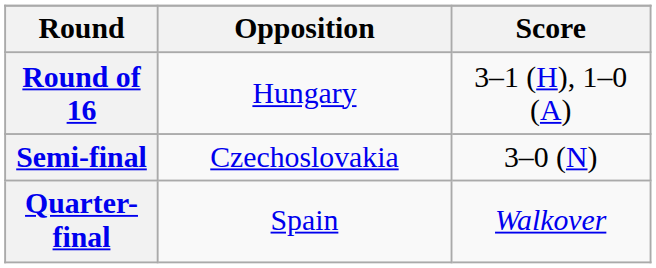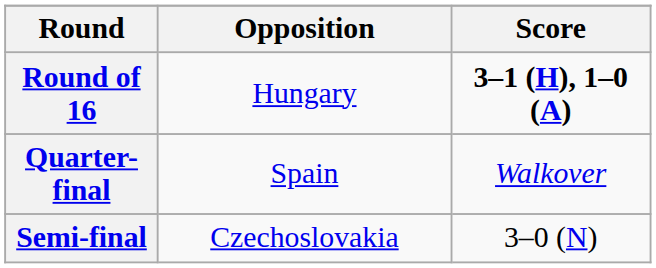 <table class="wikitable plainrowheaders" style="text-align:center;margin-left:1em;float:right">
 <tr>
 </tr>
 <tr>
 <th scope=col width="75">Round</th>
 <th scope=col width="150">Opposition</th>
 <th scope=col width="100">Score</th>
 </tr>
 <tr>
 <th scope=row style="text-align:center"><a href='#'>Round of 16</a></th>
 <td><a href='#'>Hungary</a></td>
-<td>3–1 (<a href='#'>H</a>), 1–0 (<a href='#'>A</a>)</td>
+<td><strong>3–1 (<a href='#'>H</a>), 1–0 (<a href='#'>A</a>)</strong></td>
+</tr>
+<tr>
+<th scope=row style="text-align:center"><a href='#'>Quarter-final</a></th>
+<td><a href='#'>Spain</a></td>
+<td><em><a href='#'>Walkover</a></em></td>
 </tr>
 <tr>
 <th scope=row style="text-align:center"><a href='#'>Semi-final</a></th>
 <td><a href='#'>Czechoslovakia</a></td>
 <td>3–0 (<a href='#'>N</a>)</td>
 </tr>
-<tr>
-<th scope=row style="text-align:center"><a href='#'>Quarter-final</a></th>
-<td><a href='#'>Spain</a></td>
-<td><em><a href='#'>Walkover</a></em></td>
-</tr>
 </table>
